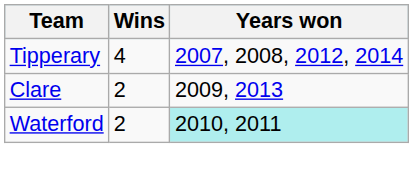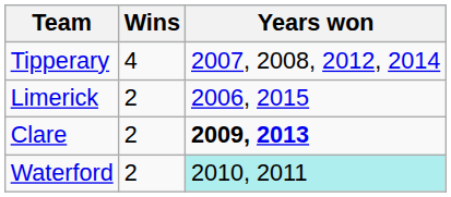 <table class="wikitable">
 <tr style="background:lightblue;">
 <th>Team</th>
 <th>Wins</th>
 <th>Years won</th>
 </tr>
 <tr>
 <td> <a href='#'>Tipperary</a></td>
 <td>4</td>
 <td><a href='#'>2007</a>, 2008, <a href='#'>2012</a>, <a href='#'>2014</a></td>
 </tr>
 <tr>
+<td> <a href='#'>Limerick</a></td>
+<td>2</td>
+<td><a href='#'>2006</a>, <a href='#'>2015</a></td>
+</tr>
+<tr>
 <td> <a href='#'>Clare</a></td>
 <td>2</td>
-<td>2009, <a href='#'>2013</a></td>
+<td><strong>2009, <a href='#'>2013</a></strong></td>
 </tr>
 <tr>
 <td> <a href='#'>Waterford</a></td>
 <td>2</td>
 <td style="background: paleturquoise;">2010, 2011</td>
 </tr>
 </table>
